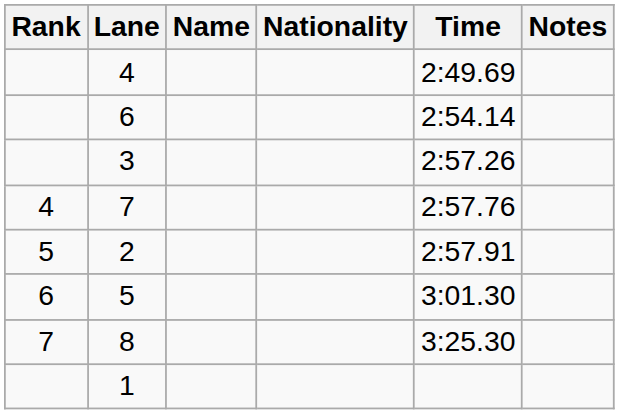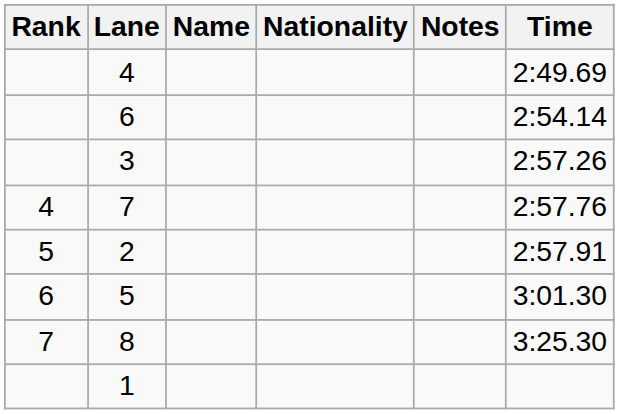 <table class="wikitable sortable" style="text-align:center">
 <tr>
 <th>Rank</th>
 <th>Lane</th>
 <th>Name</th>
 <th>Nationality</th>
+<th>Notes</th>
 <th>Time</th>
-<th>Notes</th>
 </tr>
 <tr>
 <td></td>
 <td>4</td>
 <td align=left></td>
 <td align=left></td>
+<td></td>
 <td>2:49.69</td>
-<td></td>
 </tr>
 <tr>
 <td></td>
 <td>6</td>
 <td align=left></td>
 <td align=left></td>
+<td><strong></strong></td>
 <td>2:54.14</td>
-<td><strong></strong></td>
 </tr>
 <tr>
 <td></td>
 <td>3</td>
 <td align=left></td>
 <td align=left></td>
+<td></td>
 <td>2:57.26</td>
-<td></td>
 </tr>
 <tr>
 <td>4</td>
 <td>7</td>
 <td align=left></td>
 <td align=left></td>
+<td></td>
 <td>2:57.76</td>
-<td></td>
 </tr>
 <tr>
 <td>5</td>
 <td>2</td>
 <td align=left></td>
 <td align=left></td>
+<td></td>
 <td>2:57.91</td>
-<td></td>
 </tr>
 <tr>
 <td>6</td>
 <td>5</td>
 <td align=left></td>
 <td align=left></td>
+<td></td>
 <td>3:01.30</td>
-<td></td>
 </tr>
 <tr>
 <td>7</td>
 <td>8</td>
 <td align=left></td>
 <td align=left></td>
+<td></td>
 <td>3:25.30</td>
-<td></td>
 </tr>
 <tr>
 <td></td>
 <td>1</td>
 <td align=left></td>
 <td align=left></td>
+<td><strong></strong></td>
 <td></td>
-<td><strong></strong></td>
 </tr>
 </table>
